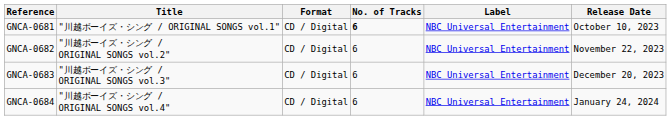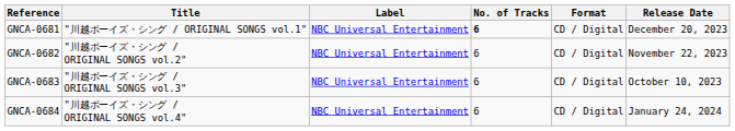 <table class="wikitable">
 <tr>
 <th>Reference</th>
 <th>Title</th>
+<th>Label</th>
+<th>No. of Tracks</th>
 <th>Format</th>
-<th>No. of Tracks</th>
-<th>Label</th>
 <th>Release Date</th>
 </tr>
 <tr>
 <td>GNCA-0681</td>
 <td>"川越ボーイズ・シング / ORIGINAL SONGS vol.1"</td>
+<td><a href='#'>NBC Universal Entertainment</a></td>
+<td><strong>6</strong></td>
 <td>CD / Digital</td>
-<td><strong>6</strong></td>
-<td><a href='#'>NBC Universal Entertainment</a></td>
-<td>October 10, 2023</td>
+<td>December 20, 2023</td>
 </tr>
 <tr>
 <td>GNCA-0682</td>
 <td>"川越ボーイズ・シング /<br>ORIGINAL SONGS vol.2"</td>
+<td><a href='#'>NBC Universal Entertainment</a></td>
+<td>6</td>
 <td>CD / Digital</td>
-<td>6</td>
-<td><a href='#'>NBC Universal Entertainment</a></td>
 <td>November 22, 2023</td>
 </tr>
 <tr>
 <td>GNCA-0683</td>
 <td>"川越ボーイズ・シング /<br>ORIGINAL SONGS vol.3"</td>
+<td><a href='#'>NBC Universal Entertainment</a></td>
+<td>6</td>
 <td>CD / Digital</td>
-<td>6</td>
-<td><a href='#'>NBC Universal Entertainment</a></td>
-<td>December 20, 2023</td>
+<td>October 10, 2023</td>
 </tr>
 <tr>
 <td>GNCA-0684</td>
 <td>"川越ボーイズ・シング /<br>ORIGINAL SONGS vol.4"</td>
+<td><a href='#'>NBC Universal Entertainment</a></td>
+<td>6</td>
 <td>CD / Digital</td>
-<td>6</td>
-<td><a href='#'>NBC Universal Entertainment</a></td>
 <td>January 24, 2024</td>
 </tr>
 </table>
